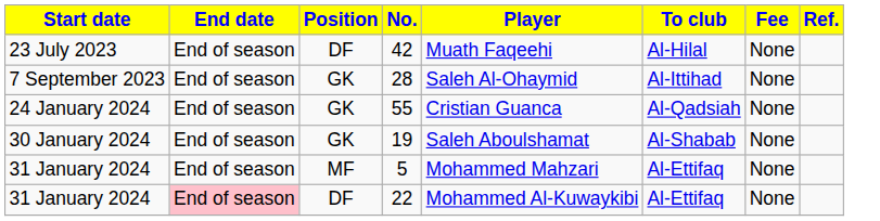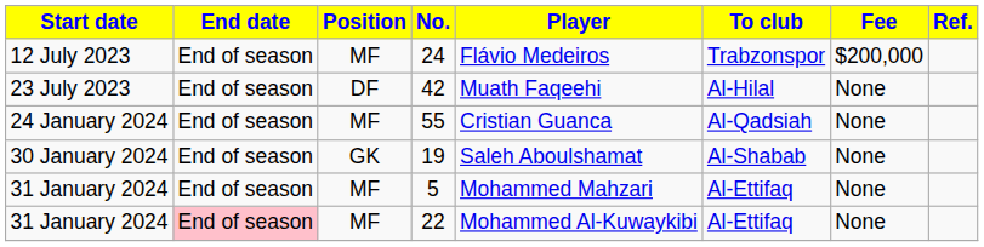 <table class="wikitable sortable">
 <tr>
 <th style="background:yellow; color:blue;"><strong>Start date</strong></th>
 <th style="background:yellow; color:blue;"><strong>End date</strong></th>
 <th style="background:yellow; color:blue;"><strong>Position</strong></th>
 <th style="background:yellow; color:blue;"><strong>No.</strong></th>
 <th style="background:yellow; color:blue;"><strong>Player</strong></th>
 <th style="background:yellow; color:blue;"><strong>To club</strong></th>
 <th style="background:yellow; color:blue;"><strong>Fee</strong></th>
 <th style="background:yellow; color:blue;"><strong>Ref.</strong></th>
 </tr>
 <tr>
+<td>12 July 2023</td>
+<td>End of season</td>
+<td style="text-align:center;">MF</td>
+<td style="text-align:center;">24</td>
+<td style="text-align:left;"> <a href='#'>Flávio Medeiros</a></td>
+<td style="text-align:left;"> <a href='#'>Trabzonspor</a></td>
+<td>$200,000</td>
+<td></td>
+</tr>
+<tr>
 <td>23 July 2023</td>
 <td>End of season</td>
 <td style="text-align:center;">DF</td>
 <td style="text-align:center;">42</td>
 <td style="text-align:left;"> <a href='#'>Muath Faqeehi</a></td>
 <td style="text-align:left;"> <a href='#'>Al-Hilal</a></td>
 <td>None</td>
 <td></td>
 </tr>
 <tr>
-<td>7 September 2023</td>
-<td>End of season</td>
-<td style="text-align:center;">GK</td>
-<td style="text-align:center;">28</td>
-<td style="text-align:left;"> <a href='#'>Saleh Al-Ohaymid</a></td>
-<td style="text-align:left;"> <a href='#'>Al-Ittihad</a></td>
-<td>None</td>
-<td></td>
-</tr>
-<tr>
 <td>24 January 2024</td>
 <td>End of season</td>
-<td style="text-align:center;">GK</td>
+<td style="text-align:center;">MF</td>
 <td style="text-align:center;">55</td>
 <td style="text-align:left;"> <a href='#'>Cristian Guanca</a></td>
 <td style="text-align:left;"> <a href='#'>Al-Qadsiah</a></td>
 <td>None</td>
 <td></td>
 </tr>
 <tr>
 <td>30 January 2024</td>
 <td>End of season</td>
 <td style="text-align:center;">GK</td>
 <td style="text-align:center;">19</td>
 <td style="text-align:left;"> <a href='#'>Saleh Aboulshamat</a></td>
 <td style="text-align:left;"> <a href='#'>Al-Shabab</a></td>
 <td>None</td>
 <td></td>
 </tr>
 <tr>
 <td>31 January 2024</td>
 <td>End of season</td>
 <td style="text-align:center;">MF</td>
 <td style="text-align:center;">5</td>
 <td style="text-align:left;"> <a href='#'>Mohammed Mahzari</a></td>
 <td style="text-align:left;"> <a href='#'>Al-Ettifaq</a></td>
 <td>None</td>
 <td></td>
 </tr>
 <tr>
 <td>31 January 2024</td>
 <td style="background: pink;">End of season</td>
-<td style="text-align:center;">DF</td>
+<td style="text-align:center;">MF</td>
 <td style="text-align:center;">22</td>
 <td style="text-align:left;"> <a href='#'>Mohammed Al-Kuwaykibi</a></td>
 <td style="text-align:left;"> <a href='#'>Al-Ettifaq</a></td>
 <td>None</td>
 <td></td>
 </tr>
 <tr>
 </tr>
 </table>
